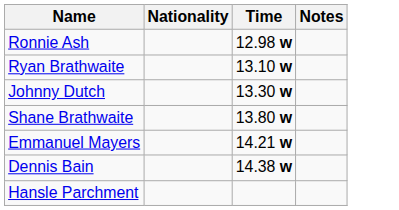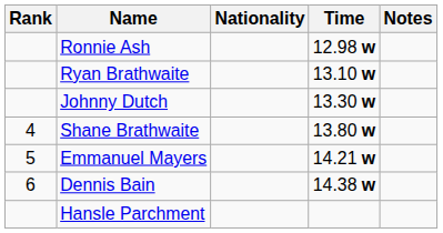 <table class="wikitable sortable" style="text-align:center">
 <tr>
+<th>Rank</th>
 <th>Name</th>
 <th>Nationality</th>
 <th>Time</th>
 <th>Notes</th>
 </tr>
 <tr>
+<td></td>
 <td align=left><a href='#'>Ronnie Ash</a></td>
 <td align=left></td>
 <td>12.98 <strong>w</strong></td>
 <td></td>
 </tr>
 <tr>
+<td></td>
 <td align=left><a href='#'>Ryan Brathwaite</a></td>
 <td align=left></td>
 <td>13.10 <strong>w</strong></td>
 <td></td>
 </tr>
 <tr>
+<td></td>
 <td align=left><a href='#'>Johnny Dutch</a></td>
 <td align=left></td>
 <td>13.30 <strong>w</strong></td>
 <td></td>
 </tr>
 <tr>
+<td>4</td>
 <td align=left><a href='#'>Shane Brathwaite</a></td>
 <td align=left></td>
 <td>13.80 <strong>w</strong></td>
 <td></td>
 </tr>
 <tr>
+<td>5</td>
 <td align=left><a href='#'>Emmanuel Mayers</a></td>
 <td align=left></td>
 <td>14.21 <strong>w</strong></td>
 <td></td>
 </tr>
 <tr>
+<td>6</td>
 <td align=left><a href='#'>Dennis Bain</a></td>
 <td align=left></td>
 <td>14.38 <strong>w</strong></td>
 <td></td>
 </tr>
 <tr>
+<td></td>
 <td align=left><a href='#'>Hansle Parchment</a></td>
 <td align=left></td>
 <td></td>
 <td></td>
 </tr>
 </table>
